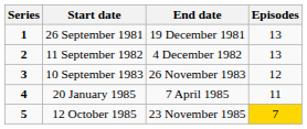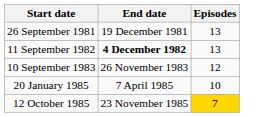 <table class="wikitable" style="text-align:center;">
 <tr>
-<th>Series</th>
 <th>Start date</th>
 <th>End date</th>
 <th>Episodes</th>
 </tr>
 <tr>
-<td><strong>1</strong></td>
 <td>26 September 1981</td>
 <td>19 December 1981</td>
 <td>13</td>
 </tr>
 <tr>
-<td><strong>2</strong></td>
 <td>11 September 1982</td>
-<td>4 December 1982</td>
+<td><strong>4 December 1982</strong></td>
 <td>13</td>
 </tr>
 <tr>
-<td><strong>3</strong></td>
 <td>10 September 1983</td>
 <td>26 November 1983</td>
 <td>12</td>
 </tr>
 <tr>
-<td><strong>4</strong></td>
 <td>20 January 1985</td>
 <td>7 April 1985</td>
-<td>11</td>
+<td>10</td>
 </tr>
 <tr>
-<td><strong>5</strong></td>
 <td>12 October 1985</td>
 <td>23 November 1985</td>
 <td style="background: gold;">7</td>
 </tr>
 </table>
